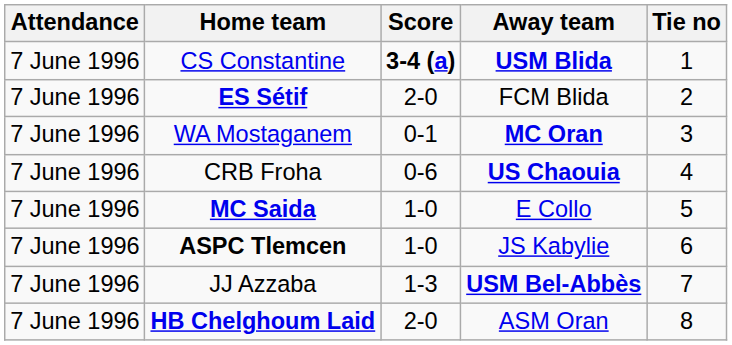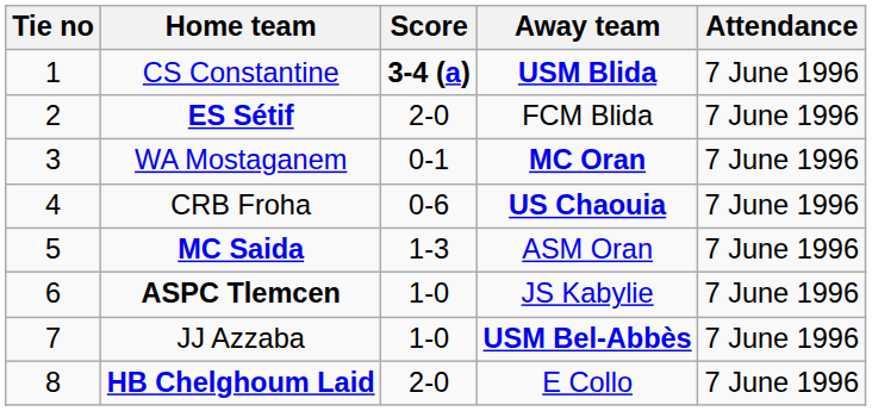 <table class="wikitable" style="text-align:center">
 <tr>
-<th>Attendance</th>
+<th>Tie no</th>
 <th>Home team</th>
 <th>Score</th>
 <th>Away team</th>
-<th>Tie no</th>
+<th>Attendance</th>
 </tr>
 <tr>
-<td>7 June 1996</td>
+<td>1</td>
 <td><a href='#'>CS Constantine</a></td>
 <td><strong>3-4 (<a href='#'>a</a>)</strong></td>
 <td><strong><a href='#'>USM Blida</a></strong></td>
-<td>1</td>
+<td>7 June 1996</td>
 </tr>
 <tr>
-<td>7 June 1996</td>
+<td>2</td>
 <td><strong><a href='#'>ES Sétif</a></strong></td>
 <td>2-0</td>
 <td>FCM Blida</td>
-<td>2</td>
+<td>7 June 1996</td>
 </tr>
 <tr>
-<td>7 June 1996</td>
+<td>3</td>
 <td><a href='#'>WA Mostaganem</a></td>
 <td>0-1</td>
 <td><strong><a href='#'>MC Oran</a></strong></td>
-<td>3</td>
+<td>7 June 1996</td>
 </tr>
 <tr>
-<td>7 June 1996</td>
+<td>4</td>
 <td>CRB Froha</td>
 <td>0-6</td>
 <td><strong><a href='#'>US Chaouia</a></strong></td>
-<td>4</td>
+<td>7 June 1996</td>
 </tr>
 <tr>
+<td>5</td>
+<td><strong><a href='#'>MC Saida</a></strong></td>
+<td>1-3</td>
+<td><a href='#'>ASM Oran</a></td>
 <td>7 June 1996</td>
-<td><strong><a href='#'>MC Saida</a></strong></td>
-<td>1-0</td>
-<td><a href='#'>E Collo</a></td>
-<td>5</td>
 </tr>
 <tr>
-<td>7 June 1996</td>
+<td>6</td>
 <td><strong>ASPC Tlemcen</strong></td>
 <td>1-0</td>
 <td><a href='#'>JS Kabylie</a></td>
-<td>6</td>
+<td>7 June 1996</td>
 </tr>
 <tr>
+<td>7</td>
+<td>JJ Azzaba</td>
+<td>1-0</td>
+<td><strong><a href='#'>USM Bel-Abbès</a></strong></td>
 <td>7 June 1996</td>
-<td>JJ Azzaba</td>
-<td>1-3</td>
-<td><strong><a href='#'>USM Bel-Abbès</a></strong></td>
-<td>7</td>
 </tr>
 <tr>
-<td>7 June 1996</td>
+<td>8</td>
 <td><strong><a href='#'>HB Chelghoum Laid</a></strong></td>
 <td>2-0</td>
-<td><a href='#'>ASM Oran</a></td>
-<td>8</td>
+<td><a href='#'>E Collo</a></td>
+<td>7 June 1996</td>
 </tr>
 </table>
